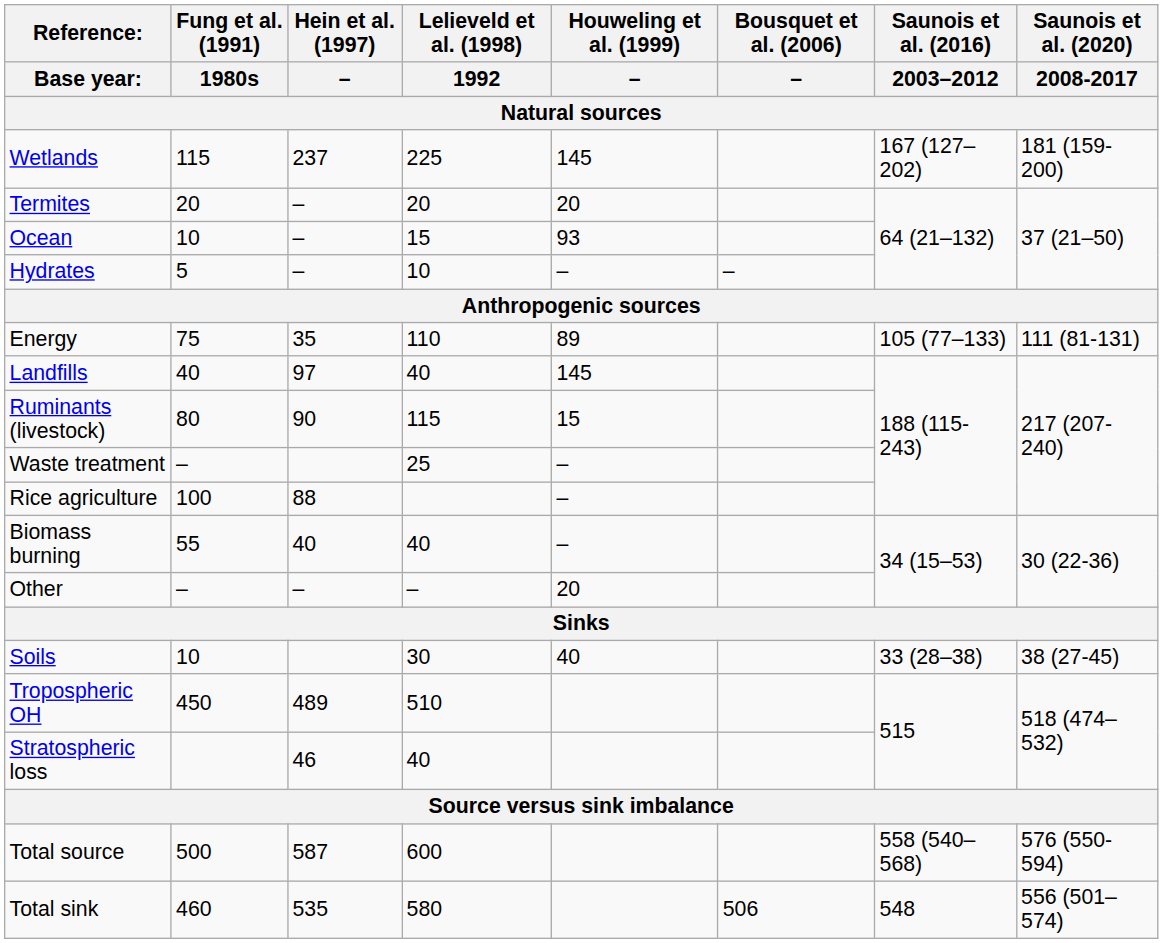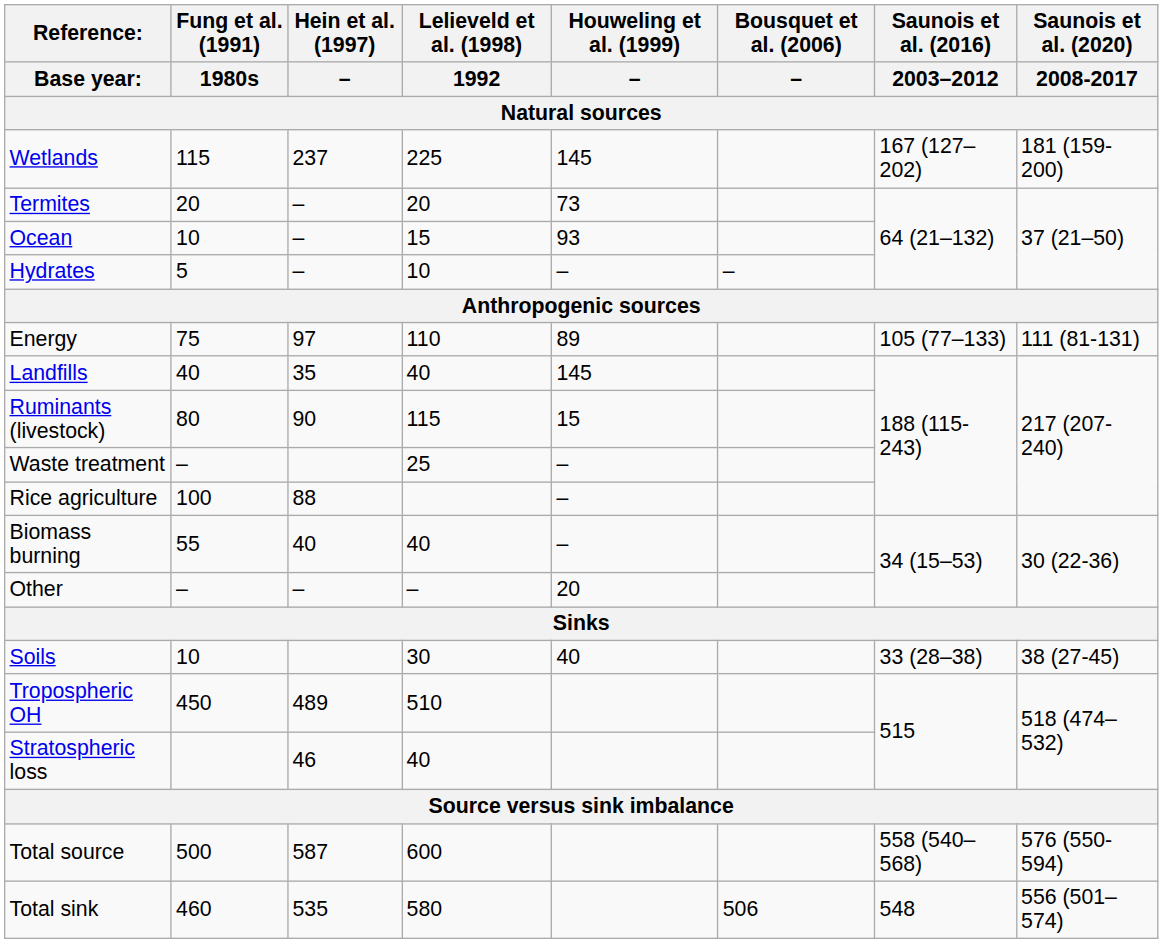 <table class="wikitable">
 <tr>
 <th>Reference:</th>
 <th>Fung et al. (1991)</th>
 <th>Hein et al. (1997)</th>
 <th>Lelieveld et al. (1998)</th>
 <th>Houweling et al. (1999)</th>
 <th>Bousquet et al. (2006)</th>
 <th><strong>Saunois et al. (2016)</strong></th>
 <th><strong>Saunois et al. (2020)</strong></th>
 </tr>
 <tr>
 <th>Base year:</th>
 <th>1980s</th>
 <th>–</th>
 <th>1992</th>
 <th>–</th>
 <th>–</th>
 <th>2003–2012</th>
 <th>2008-2017</th>
 </tr>
 <tr>
 <th colspan="8">Natural sources</th>
 </tr>
 <tr>
 <td class="table-rh"><a href='#'>Wetlands</a></td>
 <td>115</td>
 <td>237</td>
 <td>225</td>
 <td>145</td>
 <td></td>
 <td>167 (127–202)</td>
 <td>181 (159-200)</td>
 </tr>
 <tr>
 <td class="table-rh"><a href='#'>Termites</a></td>
 <td>20</td>
 <td>–</td>
 <td>20</td>
-<td>20</td>
+<td>73</td>
 <td></td>
 <td rowspan="3">64 (21–132)</td>
 <td rowspan="3">37 (21–50)</td>
 </tr>
 <tr>
 <td class="table-rh"><a href='#'>Ocean</a></td>
 <td>10</td>
 <td>–</td>
 <td>15</td>
 <td>93</td>
 <td></td>
 </tr>
 <tr>
 <td class="table-rh"><a href='#'>Hydrates</a></td>
 <td>5</td>
 <td>–</td>
 <td>10</td>
 <td>–</td>
 <td>–</td>
 </tr>
 <tr>
 <th colspan="8">Anthropogenic sources</th>
 </tr>
 <tr>
 <td class="table-rh">Energy</td>
 <td>75</td>
-<td>35</td>
+<td>97</td>
 <td>110</td>
 <td>89</td>
 <td></td>
 <td>105 (77–133)</td>
 <td>111 (81-131)</td>
 </tr>
 <tr>
 <td class="table-rh"><a href='#'>Landfills</a></td>
 <td>40</td>
-<td>97</td>
+<td>35</td>
 <td>40</td>
 <td>145</td>
 <td></td>
 <td rowspan="4">188 (115-243)</td>
 <td rowspan="4">217 (207-240)</td>
 </tr>
 <tr>
 <td class="table-rh"><a href='#'>Ruminants</a> (livestock)</td>
 <td>80</td>
 <td>90</td>
 <td>115</td>
 <td>15</td>
 <td></td>
 </tr>
 <tr>
 <td class="table-rh">Waste treatment</td>
 <td>–</td>
 <td></td>
 <td>25</td>
 <td>–</td>
 <td></td>
 </tr>
 <tr>
 <td class="table-rh">Rice agriculture</td>
 <td>100</td>
 <td>88</td>
 <td></td>
 <td>–</td>
 <td></td>
 </tr>
 <tr>
 <td class="table-rh">Biomass burning</td>
 <td>55</td>
 <td>40</td>
 <td>40</td>
 <td>–</td>
 <td></td>
 <td rowspan="2">34 (15–53)</td>
 <td rowspan="2">30 (22-36)</td>
 </tr>
 <tr>
 <td class="table-rh">Other</td>
 <td>–</td>
 <td>–</td>
 <td>–</td>
 <td>20</td>
 <td></td>
 </tr>
 <tr>
 <th colspan="8">Sinks</th>
 </tr>
 <tr>
 <td class="table-rh"><a href='#'>Soils</a></td>
 <td>10</td>
 <td></td>
 <td>30</td>
 <td>40</td>
 <td></td>
 <td>33 (28–38)</td>
 <td>38 (27-45)</td>
 </tr>
 <tr>
 <td class="table-rh"><a href='#'>Tropospheric</a> <a href='#'>OH</a></td>
 <td>450</td>
 <td>489</td>
 <td>510</td>
 <td></td>
 <td></td>
 <td rowspan="2">515</td>
 <td rowspan="2">518 (474–532)</td>
 </tr>
 <tr>
 <td class="table-rh"><a href='#'>Stratospheric</a> loss</td>
 <td></td>
 <td>46</td>
 <td>40</td>
 <td></td>
 <td></td>
 </tr>
 <tr>
 <th colspan="8">Source versus sink imbalance</th>
 </tr>
 <tr>
 <td class="table-rh">Total source</td>
 <td>500</td>
 <td>587</td>
 <td>600</td>
 <td></td>
 <td></td>
 <td>558 (540–568)</td>
 <td>576 (550-594)</td>
 </tr>
 <tr>
 <td class="table-rh">Total sink</td>
 <td>460</td>
 <td>535</td>
 <td>580</td>
 <td></td>
 <td>506</td>
 <td>548</td>
 <td>556 (501–574)</td>
 </tr>
 </table>
